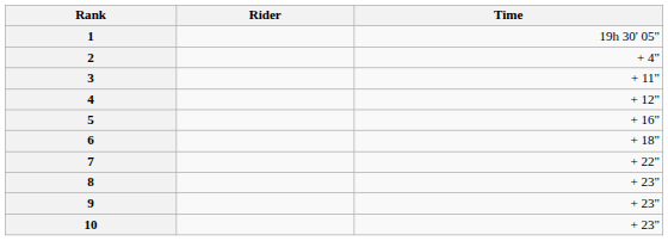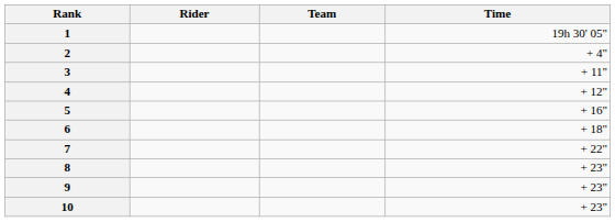 <table class="wikitable" style="width:50em;margin-bottom:0;">
 <tr>
 <th scope="col">Rank</th>
 <th scope="col">Rider</th>
+<th scope="col">Team</th>
 <th scope="col">Time</th>
 </tr>
 <tr>
 <th scope="row">1</th>
 <td> </td>
+<td></td>
 <td style="text-align:right;">19h 30' 05"</td>
 </tr>
 <tr>
 <th scope="row">2</th>
+<td></td>
 <td></td>
 <td style="text-align:right;">+ 4"</td>
 </tr>
 <tr>
 <th scope="row">3</th>
 <td></td>
+<td></td>
 <td style="text-align:right;">+ 11"</td>
 </tr>
 <tr>
 <th scope="row">4</th>
 <td> </td>
+<td></td>
 <td style="text-align:right;">+ 12"</td>
 </tr>
 <tr>
 <th scope="row">5</th>
+<td></td>
 <td></td>
 <td style="text-align:right;">+ 16"</td>
 </tr>
 <tr>
 <th scope="row">6</th>
 <td></td>
+<td></td>
 <td style="text-align:right;">+ 18"</td>
 </tr>
 <tr>
 <th scope="row">7</th>
+<td></td>
 <td></td>
 <td style="text-align:right;">+ 22"</td>
 </tr>
 <tr>
 <th scope="row">8</th>
 <td> </td>
+<td></td>
 <td style="text-align:right;">+ 23"</td>
 </tr>
 <tr>
 <th scope="row">9</th>
+<td></td>
 <td></td>
 <td style="text-align:right;">+ 23"</td>
 </tr>
 <tr>
 <th scope="row">10</th>
 <td></td>
+<td></td>
 <td style="text-align:right;">+ 23"</td>
 </tr>
 </table>
